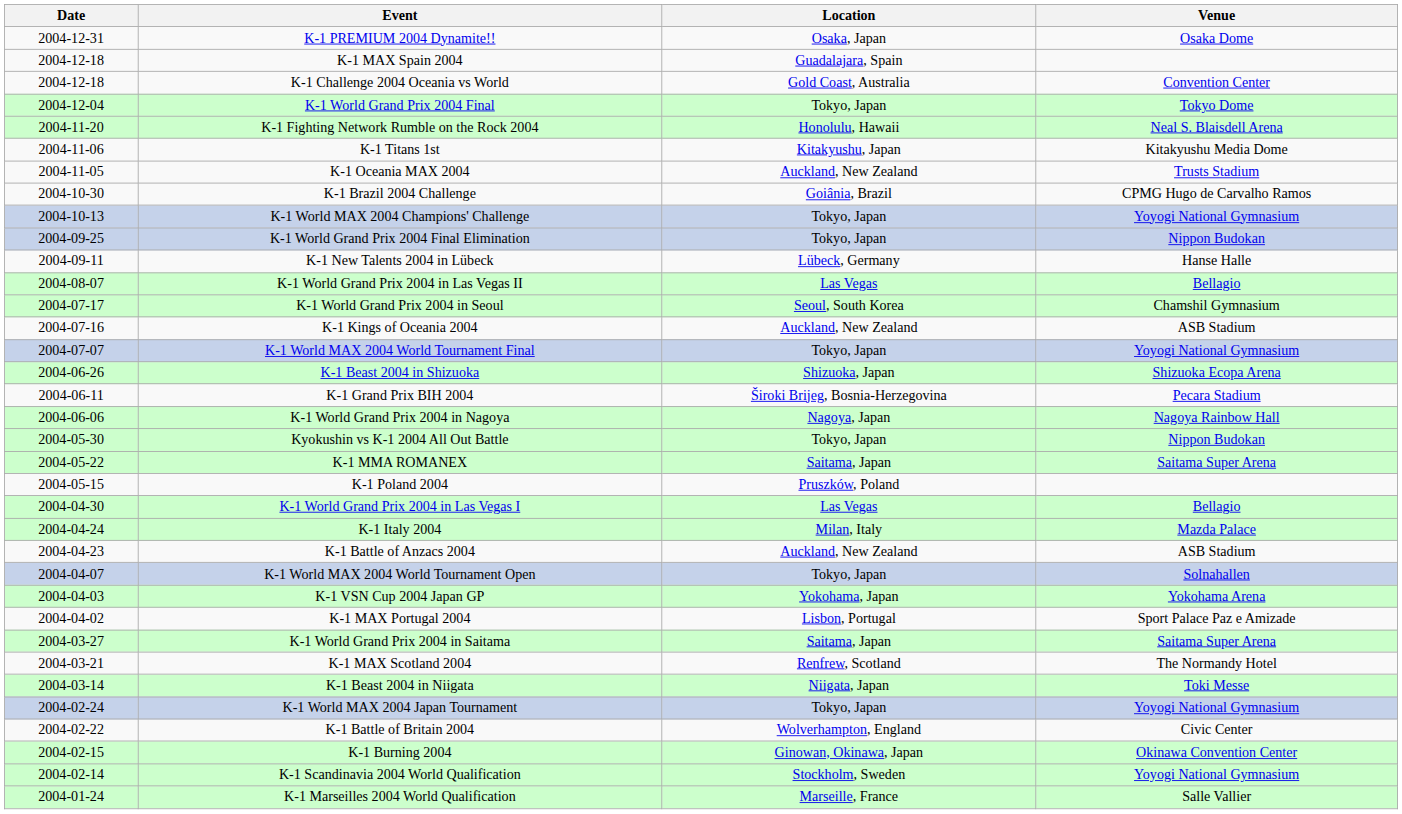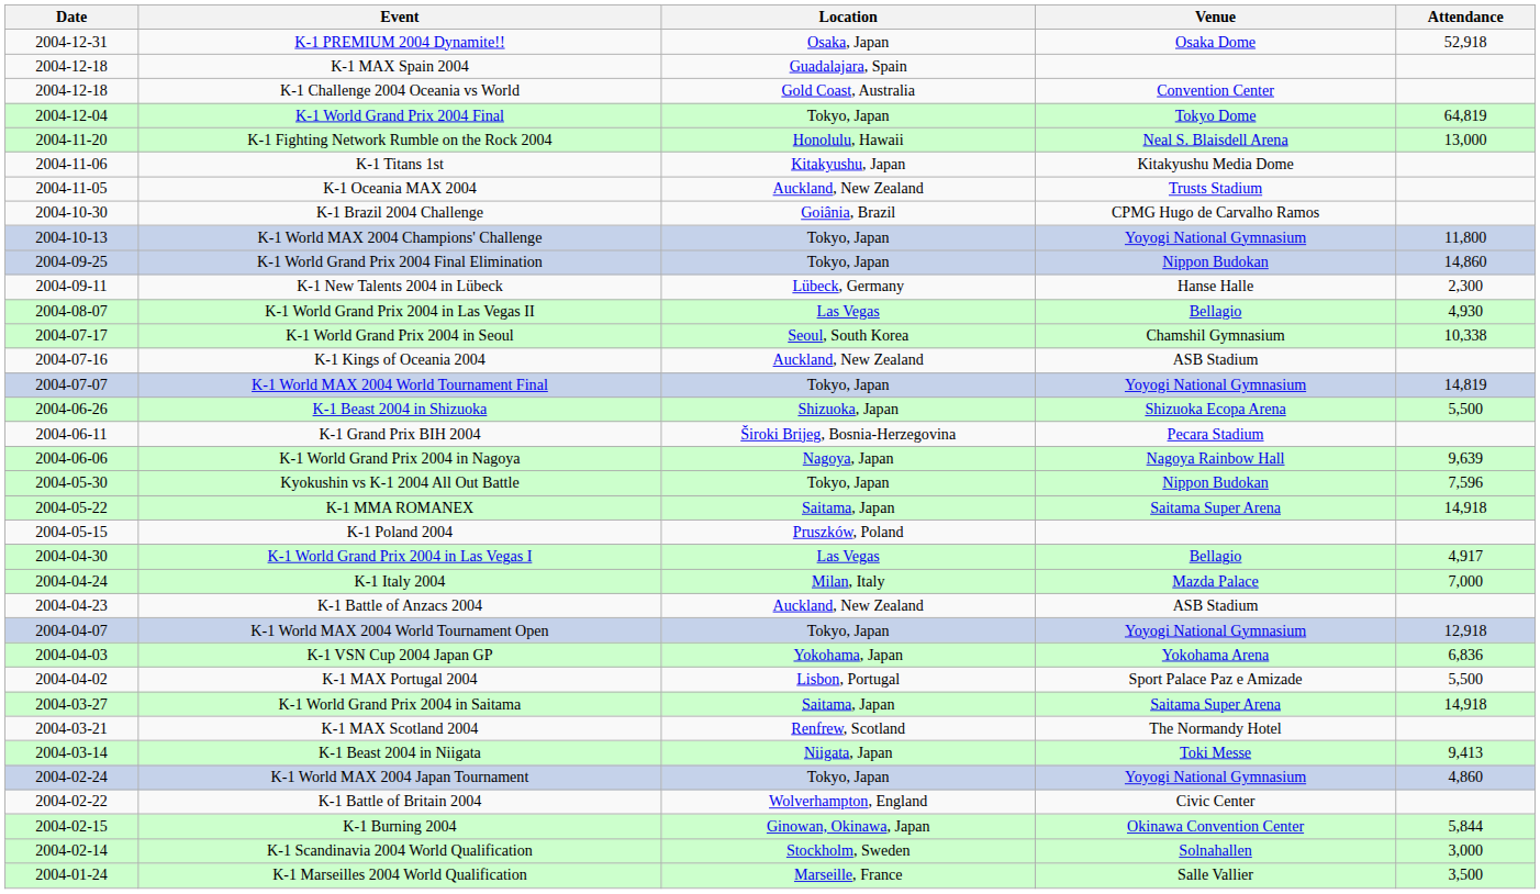 <table class="wikitable" style="width:100%; text-align:center">
 <tr>
 <th>Date</th>
 <th>Event</th>
 <th>Location</th>
 <th>Venue</th>
+<th>Attendance</th>
 </tr>
 <tr>
 <td>2004-12-31</td>
 <td><a href='#'>K-1 PREMIUM 2004 Dynamite!!</a></td>
 <td> <a href='#'>Osaka</a>, Japan</td>
 <td><a href='#'>Osaka Dome</a></td>
+<td>52,918</td>
 </tr>
 <tr>
 <td>2004-12-18</td>
 <td>K-1 MAX Spain 2004</td>
 <td> <a href='#'>Guadalajara</a>, Spain</td>
+<td></td>
 <td></td>
 </tr>
 <tr>
 <td>2004-12-18</td>
 <td>K-1 Challenge 2004 Oceania vs World</td>
 <td> <a href='#'>Gold Coast</a>, Australia</td>
 <td><a href='#'>Convention Center</a></td>
+<td></td>
 </tr>
 <tr style="background:#CCFFCC">
 <td>2004-12-04</td>
 <td><a href='#'>K-1 World Grand Prix 2004 Final</a></td>
 <td> Tokyo, Japan</td>
 <td><a href='#'>Tokyo Dome</a></td>
+<td>64,819</td>
 </tr>
 <tr style="background:#CCFFCC">
 <td>2004-11-20</td>
 <td>K-1 Fighting Network Rumble on the Rock 2004</td>
 <td> <a href='#'>Honolulu</a>, Hawaii</td>
 <td><a href='#'>Neal S. Blaisdell Arena</a></td>
+<td>13,000</td>
 </tr>
 <tr>
 <td>2004-11-06</td>
 <td>K-1 Titans 1st</td>
 <td> <a href='#'>Kitakyushu</a>, Japan</td>
 <td>Kitakyushu Media Dome</td>
+<td></td>
 </tr>
 <tr>
 <td>2004-11-05</td>
 <td>K-1 Oceania MAX 2004</td>
 <td> <a href='#'>Auckland</a>, New Zealand</td>
 <td><a href='#'>Trusts Stadium</a></td>
+<td></td>
 </tr>
 <tr>
 <td>2004-10-30</td>
 <td>K-1 Brazil 2004 Challenge</td>
 <td> <a href='#'>Goiânia</a>, Brazil</td>
 <td>CPMG Hugo de Carvalho Ramos</td>
+<td></td>
 </tr>
 <tr style="background:#C5D2EA">
 <td>2004-10-13</td>
 <td>K-1 World MAX 2004 Champions' Challenge</td>
 <td> Tokyo, Japan</td>
 <td><a href='#'>Yoyogi National Gymnasium</a></td>
+<td>11,800</td>
 </tr>
 <tr style="background:#C5D2EA">
 <td>2004-09-25</td>
 <td>K-1 World Grand Prix 2004 Final Elimination</td>
 <td> Tokyo, Japan</td>
 <td><a href='#'>Nippon Budokan</a></td>
+<td>14,860</td>
 </tr>
 <tr>
 <td>2004-09-11</td>
 <td>K-1 New Talents 2004 in Lübeck</td>
 <td> <a href='#'>Lübeck</a>, Germany</td>
 <td>Hanse Halle</td>
+<td>2,300</td>
 </tr>
 <tr style="background:#CCFFCC">
 <td>2004-08-07</td>
 <td>K-1 World Grand Prix 2004 in Las Vegas II</td>
 <td> <a href='#'>Las Vegas</a></td>
 <td><a href='#'>Bellagio</a></td>
+<td>4,930</td>
 </tr>
 <tr style="background:#CCFFCC">
 <td>2004-07-17</td>
 <td>K-1 World Grand Prix 2004 in Seoul</td>
 <td> <a href='#'>Seoul</a>, South Korea</td>
 <td>Chamshil Gymnasium</td>
+<td>10,338</td>
 </tr>
 <tr>
 <td>2004-07-16</td>
 <td>K-1 Kings of Oceania 2004</td>
 <td> <a href='#'>Auckland</a>, New Zealand</td>
 <td>ASB Stadium</td>
+<td></td>
 </tr>
 <tr style="background:#C5D2EA">
 <td>2004-07-07</td>
 <td><a href='#'>K-1 World MAX 2004 World Tournament Final</a></td>
 <td> Tokyo, Japan</td>
 <td><a href='#'>Yoyogi National Gymnasium</a></td>
+<td>14,819</td>
 </tr>
 <tr style="background:#CCFFCC">
 <td>2004-06-26</td>
 <td><a href='#'>K-1 Beast 2004 in Shizuoka</a></td>
 <td> <a href='#'>Shizuoka</a>, Japan</td>
 <td><a href='#'>Shizuoka Ecopa Arena</a></td>
+<td>5,500</td>
 </tr>
 <tr>
 <td>2004-06-11</td>
 <td>K-1 Grand Prix BIH 2004</td>
 <td> <a href='#'>Široki Brijeg</a>, Bosnia-Herzegovina</td>
 <td><a href='#'>Pecara Stadium</a></td>
+<td></td>
 </tr>
 <tr style="background:#CCFFCC">
 <td>2004-06-06</td>
 <td>K-1 World Grand Prix 2004 in Nagoya</td>
 <td> <a href='#'>Nagoya</a>, Japan</td>
 <td><a href='#'>Nagoya Rainbow Hall</a></td>
+<td>9,639</td>
 </tr>
 <tr style="background:#CCFFCC">
 <td>2004-05-30</td>
 <td>Kyokushin vs K-1 2004 All Out Battle</td>
 <td> Tokyo, Japan</td>
 <td><a href='#'>Nippon Budokan</a></td>
+<td>7,596</td>
 </tr>
 <tr style="background:#CCFFCC">
 <td>2004-05-22</td>
 <td>K-1 MMA ROMANEX</td>
 <td> <a href='#'>Saitama</a>, Japan</td>
 <td><a href='#'>Saitama Super Arena</a></td>
+<td>14,918</td>
 </tr>
 <tr>
 <td>2004-05-15</td>
 <td>K-1 Poland 2004</td>
 <td> <a href='#'>Pruszków</a>, Poland</td>
+<td></td>
 <td></td>
 </tr>
 <tr style="background:#CCFFCC">
 <td>2004-04-30</td>
 <td><a href='#'>K-1 World Grand Prix 2004 in Las Vegas I</a></td>
 <td> <a href='#'>Las Vegas</a></td>
 <td><a href='#'>Bellagio</a></td>
+<td>4,917</td>
 </tr>
 <tr style="background:#CCFFCC">
 <td>2004-04-24</td>
 <td>K-1 Italy 2004</td>
 <td> <a href='#'>Milan</a>, Italy</td>
 <td><a href='#'>Mazda Palace</a></td>
+<td>7,000</td>
 </tr>
 <tr>
 <td>2004-04-23</td>
 <td>K-1 Battle of Anzacs 2004</td>
 <td> <a href='#'>Auckland</a>, New Zealand</td>
 <td>ASB Stadium</td>
+<td></td>
 </tr>
 <tr style="background:#C5D2EA">
 <td>2004-04-07</td>
 <td>K-1 World MAX 2004 World Tournament Open</td>
 <td> Tokyo, Japan</td>
-<td><a href='#'>Solnahallen</a></td>
+<td><a href='#'>Yoyogi National Gymnasium</a></td>
+<td>12,918</td>
 </tr>
 <tr style="background:#CCFFCC">
 <td>2004-04-03</td>
 <td>K-1 VSN Cup 2004 Japan GP</td>
 <td> <a href='#'>Yokohama</a>, Japan</td>
 <td><a href='#'>Yokohama Arena</a></td>
+<td>6,836</td>
 </tr>
 <tr>
 <td>2004-04-02</td>
 <td>K-1 MAX Portugal 2004</td>
 <td> <a href='#'>Lisbon</a>, Portugal</td>
 <td>Sport Palace Paz e Amizade</td>
+<td>5,500</td>
 </tr>
 <tr style="background:#CCFFCC">
 <td>2004-03-27</td>
 <td>K-1 World Grand Prix 2004 in Saitama</td>
 <td> <a href='#'>Saitama</a>, Japan</td>
 <td><a href='#'>Saitama Super Arena</a></td>
+<td>14,918</td>
 </tr>
 <tr>
 <td>2004-03-21</td>
 <td>K-1 MAX Scotland 2004</td>
 <td> <a href='#'>Renfrew</a>, Scotland</td>
 <td>The Normandy Hotel</td>
+<td></td>
 </tr>
 <tr style="background:#CCFFCC">
 <td>2004-03-14</td>
 <td>K-1 Beast 2004 in Niigata</td>
 <td> <a href='#'>Niigata</a>, Japan</td>
 <td><a href='#'>Toki Messe</a></td>
+<td>9,413</td>
 </tr>
 <tr style="background:#C5D2EA">
 <td>2004-02-24</td>
 <td>K-1 World MAX 2004 Japan Tournament</td>
 <td> Tokyo, Japan</td>
 <td><a href='#'>Yoyogi National Gymnasium</a></td>
+<td>4,860</td>
 </tr>
 <tr>
 <td>2004-02-22</td>
 <td>K-1 Battle of Britain 2004</td>
 <td> <a href='#'>Wolverhampton</a>, England</td>
 <td>Civic Center</td>
+<td></td>
 </tr>
 <tr style="background:#CCFFCC">
 <td>2004-02-15</td>
 <td>K-1 Burning 2004</td>
 <td> <a href='#'>Ginowan, Okinawa</a>, Japan</td>
 <td><a href='#'>Okinawa Convention Center</a></td>
+<td>5,844</td>
 </tr>
 <tr style="background:#CCFFCC">
 <td>2004-02-14</td>
 <td>K-1 Scandinavia 2004 World Qualification</td>
 <td> <a href='#'>Stockholm</a>, Sweden</td>
-<td><a href='#'>Yoyogi National Gymnasium</a></td>
+<td><a href='#'>Solnahallen</a></td>
+<td>3,000</td>
 </tr>
 <tr style="background:#CCFFCC">
 <td>2004-01-24</td>
 <td>K-1 Marseilles 2004 World Qualification</td>
 <td> <a href='#'>Marseille</a>, France</td>
 <td>Salle Vallier</td>
+<td>3,500</td>
 </tr>
 </table>
